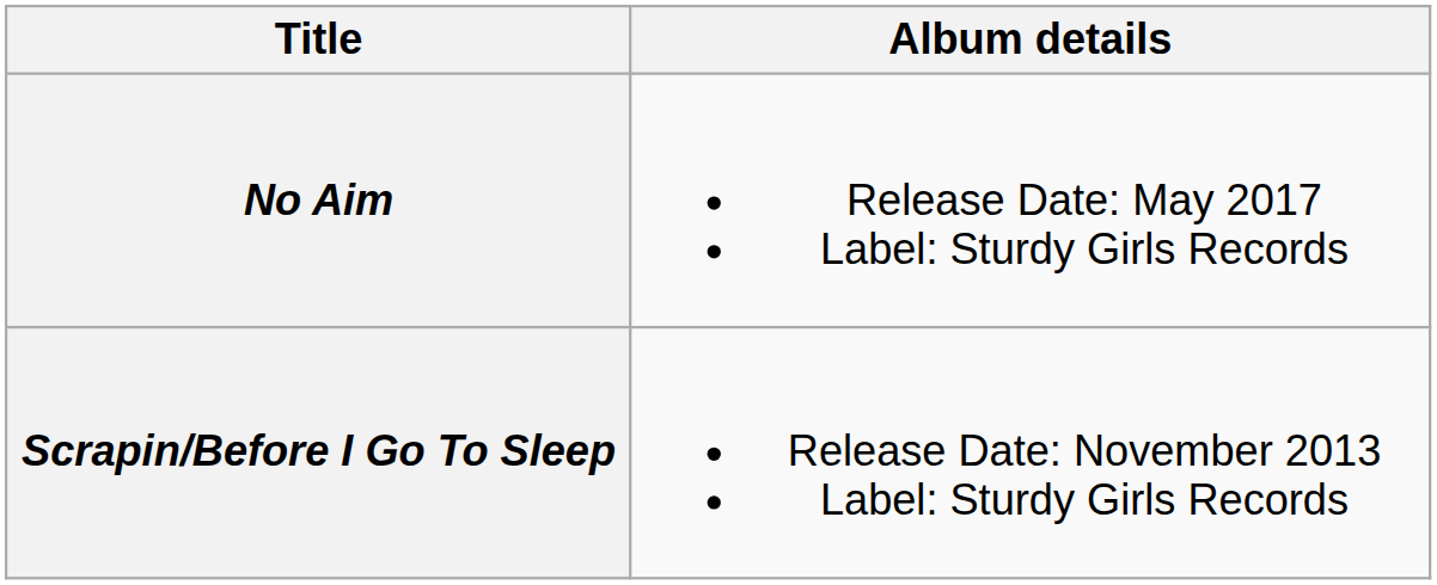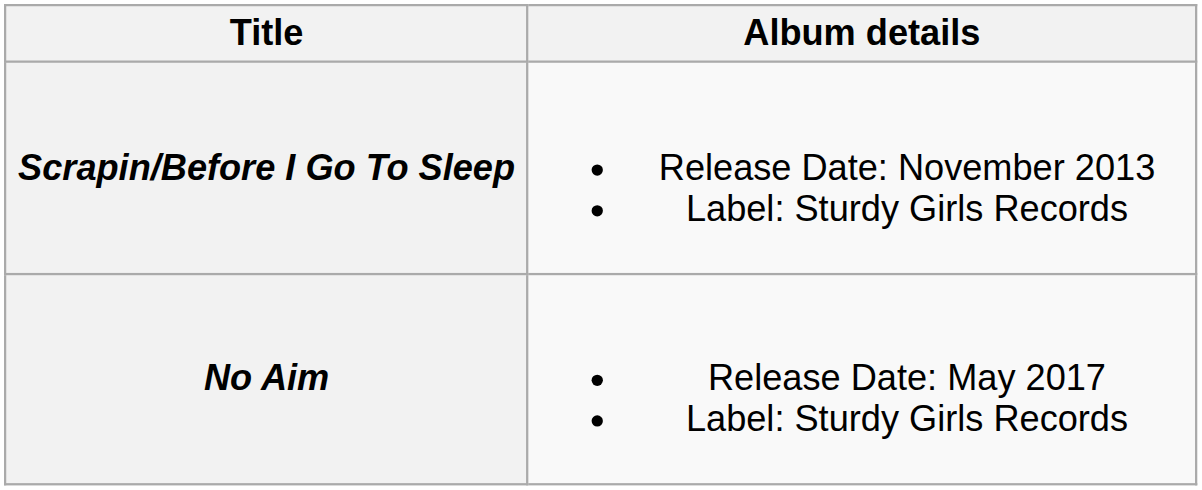 <table class="wikitable plainrowheaders" style="text-align:center;">
 <tr>
 <th scope="col" style="width:14em;">Title</th>
 <th scope="col" style="width:18em;">Album details</th>
 </tr>
 <tr>
+<th scope="row"><em>Scrapin/Before I Go To Sleep</em></th>
+<td><br><ul><li>Release Date: November 2013</li><li>Label: Sturdy Girls Records</li></ul></td>
+</tr>
+<tr>
 <th scope="row"><em>No Aim</em></th>
 <td><br><ul><li>Release Date: May 2017</li><li>Label: Sturdy Girls Records</li></ul></td>
 </tr>
-<tr>
-<th scope="row"><em>Scrapin/Before I Go To Sleep</em></th>
-<td><br><ul><li>Release Date: November 2013</li><li>Label: Sturdy Girls Records</li></ul></td>
-</tr>
 </table>
